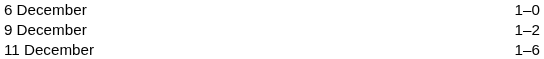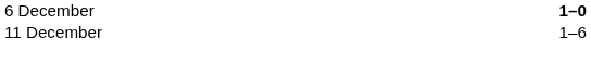 <table cellspacing=1 width=70%>
 <tr>
 <th width=25%></th>
 <th width=30%></th>
 <th width=15%></th>
 <th width=30%></th>
 </tr>
 <tr>
 <td>6 December</td>
 <td align=right></td>
-<td align=center>1–0</td>
-<td></td>
-</tr>
-<tr>
-<td>9 December</td>
-<td align=right></td>
-<td align=center>1–2</td>
+<td align=center><strong>1–0</strong></td>
 <td></td>
 </tr>
 <tr>
 <td>11 December</td>
 <td align=right></td>
 <td align=center>1–6</td>
 <td></td>
 </tr>
 </table>
